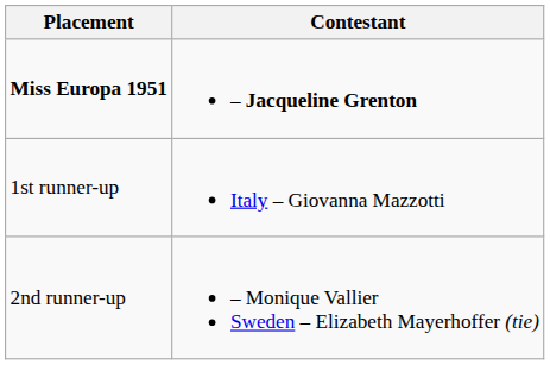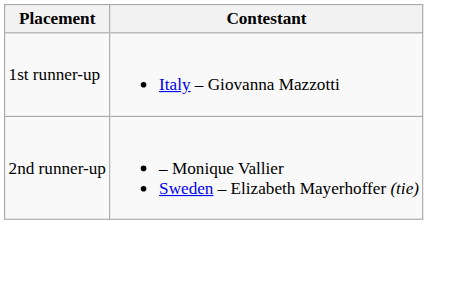 <table class="wikitable sortable" style="font-size:95%;">
 <tr>
 <th>Placement</th>
 <th>Contestant</th>
-</tr>
-<tr>
-<td><strong>Miss Europa 1951</strong></td>
-<td><br><ul><li><strong></strong> – <strong>Jacqueline Grenton</strong></li></ul></td>
 </tr>
 <tr>
 <td>1st runner-up</td>
 <td><br><ul><li><strong></strong> <a href='#'>Italy</a> – Giovanna Mazzotti</li></ul></td>
 </tr>
 <tr>
 <td>2nd runner-up</td>
 <td><br><ul><li> – Monique Vallier</li><li><strong></strong> <a href='#'>Sweden</a> – Elizabeth Mayerhoffer <em>(tie)</em></li></ul></td>
 </tr>
 </table>
